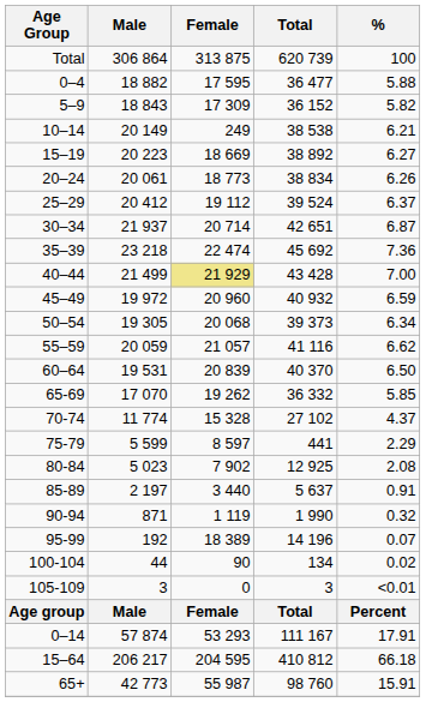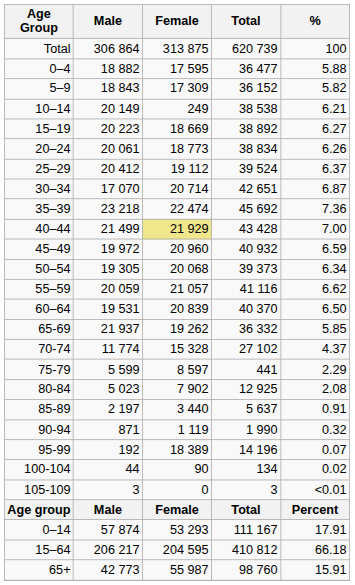 <table class="wikitable">
 <tr>
 <th width="80pt">Age Group</th>
 <th width="80pt">Male</th>
 <th width="80pt">Female</th>
 <th width="80pt">Total</th>
 <th width="80pt">%</th>
 </tr>
 <tr>
 <td align="right">Total</td>
 <td align="right">306 864</td>
 <td align="right">313 875</td>
 <td align="right">620 739</td>
 <td align="right">100</td>
 </tr>
 <tr>
 <td align="right">0–4</td>
 <td align="right">18 882</td>
 <td align="right">17 595</td>
 <td align="right">36 477</td>
 <td align="right">5.88</td>
 </tr>
 <tr>
 <td align="right">5–9</td>
 <td align="right">18 843</td>
 <td align="right">17 309</td>
 <td align="right">36 152</td>
 <td align="right">5.82</td>
 </tr>
 <tr>
 <td align="right">10–14</td>
 <td align="right">20 149</td>
 <td align="right">249</td>
 <td align="right">38 538</td>
 <td align="right">6.21</td>
 </tr>
 <tr>
 <td align="right">15–19</td>
 <td align="right">20 223</td>
 <td align="right">18 669</td>
 <td align="right">38 892</td>
 <td align="right">6.27</td>
 </tr>
 <tr>
 <td align="right">20–24</td>
 <td align="right">20 061</td>
 <td align="right">18 773</td>
 <td align="right">38 834</td>
 <td align="right">6.26</td>
 </tr>
 <tr>
 <td align="right">25–29</td>
 <td align="right">20 412</td>
 <td align="right">19 112</td>
 <td align="right">39 524</td>
 <td align="right">6.37</td>
 </tr>
 <tr>
 <td align="right">30–34</td>
-<td align="right">21 937</td>
+<td align="right">17 070</td>
 <td align="right">20 714</td>
 <td align="right">42 651</td>
 <td align="right">6.87</td>
 </tr>
 <tr>
 <td align="right">35–39</td>
 <td align="right">23 218</td>
 <td align="right">22 474</td>
 <td align="right">45 692</td>
 <td align="right">7.36</td>
 </tr>
 <tr>
 <td align="right">40–44</td>
 <td align="right">21 499</td>
 <td align="right" style="background: khaki;">21 929</td>
 <td align="right">43 428</td>
 <td align="right">7.00</td>
 </tr>
 <tr>
 <td align="right">45–49</td>
 <td align="right">19 972</td>
 <td align="right">20 960</td>
 <td align="right">40 932</td>
 <td align="right">6.59</td>
 </tr>
 <tr>
 <td align="right">50–54</td>
 <td align="right">19 305</td>
 <td align="right">20 068</td>
 <td align="right">39 373</td>
 <td align="right">6.34</td>
 </tr>
 <tr>
 <td align="right">55–59</td>
 <td align="right">20 059</td>
 <td align="right">21 057</td>
 <td align="right">41 116</td>
 <td align="right">6.62</td>
 </tr>
 <tr>
 <td align="right">60–64</td>
 <td align="right">19 531</td>
 <td align="right">20 839</td>
 <td align="right">40 370</td>
 <td align="right">6.50</td>
 </tr>
 <tr>
 <td align="right">65-69</td>
-<td align="right">17 070</td>
+<td align="right">21 937</td>
 <td align="right">19 262</td>
 <td align="right">36 332</td>
 <td align="right">5.85</td>
 </tr>
 <tr>
 <td align="right">70-74</td>
 <td align="right">11 774</td>
 <td align="right">15 328</td>
 <td align="right">27 102</td>
 <td align="right">4.37</td>
 </tr>
 <tr>
 <td align="right">75-79</td>
 <td align="right">5 599</td>
 <td align="right">8 597</td>
 <td align="right">441</td>
 <td align="right">2.29</td>
 </tr>
 <tr>
 <td align="right">80-84</td>
 <td align="right">5 023</td>
 <td align="right">7 902</td>
 <td align="right">12 925</td>
 <td align="right">2.08</td>
 </tr>
 <tr>
 <td align="right">85-89</td>
 <td align="right">2 197</td>
 <td align="right">3 440</td>
 <td align="right">5 637</td>
 <td align="right">0.91</td>
 </tr>
 <tr>
 <td align="right">90-94</td>
 <td align="right">871</td>
 <td align="right">1 119</td>
 <td align="right">1 990</td>
 <td align="right">0.32</td>
 </tr>
 <tr>
 <td align="right">95-99</td>
 <td align="right">192</td>
 <td align="right">18 389</td>
 <td align="right">14 196</td>
 <td align="right">0.07</td>
 </tr>
 <tr>
 <td align="right">100-104</td>
 <td align="right">44</td>
 <td align="right">90</td>
 <td align="right">134</td>
 <td align="right">0.02</td>
 </tr>
 <tr>
 <td align="right">105-109</td>
 <td align="right">3</td>
 <td align="right">0</td>
 <td align="right">3</td>
 <td align="right"><0.01</td>
 </tr>
 <tr>
 <th width="50">Age group</th>
 <th width="80pt">Male</th>
 <th width="80">Female</th>
 <th width="80">Total</th>
 <th width="50">Percent</th>
 </tr>
 <tr>
 <td align="right">0–14</td>
 <td align="right">57 874</td>
 <td align="right">53 293</td>
 <td align="right">111 167</td>
 <td align="right">17.91</td>
 </tr>
 <tr>
 <td align="right">15–64</td>
 <td align="right">206 217</td>
 <td align="right">204 595</td>
 <td align="right">410 812</td>
 <td align="right">66.18</td>
 </tr>
 <tr>
 <td align="right">65+</td>
 <td align="right">42 773</td>
 <td align="right">55 987</td>
 <td align="right">98 760</td>
 <td align="right">15.91</td>
 </tr>
 <tr>
 </tr>
 </table>
